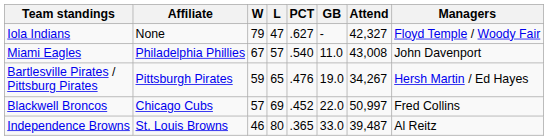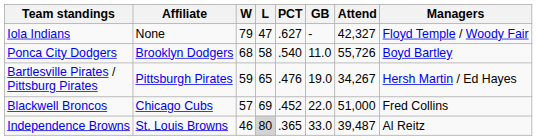 <table class="wikitable">
 <tr>
 <th>Team standings</th>
 <th>Affiliate</th>
 <th>W</th>
 <th>L</th>
 <th>PCT</th>
 <th>GB</th>
 <th>Attend</th>
 <th>Managers</th>
 </tr>
 <tr>
 <td><a href='#'>Iola Indians</a></td>
 <td>None</td>
 <td>79</td>
 <td>47</td>
 <td>.627</td>
 <td>-</td>
 <td>42,327</td>
 <td><a href='#'>Floyd Temple</a> / <a href='#'>Woody Fair</a></td>
 </tr>
 <tr>
-<td><a href='#'>Miami Eagles</a></td>
-<td><a href='#'>Philadelphia Phillies</a></td>
-<td>67</td>
-<td>57</td>
+<td><a href='#'>Ponca City Dodgers</a></td>
+<td><a href='#'>Brooklyn Dodgers</a></td>
+<td>68</td>
+<td>58</td>
 <td>.540</td>
 <td>11.0</td>
-<td>43,008</td>
-<td>John Davenport</td>
+<td>55,726</td>
+<td><a href='#'>Boyd Bartley</a></td>
 </tr>
 <tr>
 <td><a href='#'>Bartlesville Pirates</a> /<br> <a href='#'>Pittsburg Pirates</a></td>
 <td><a href='#'>Pittsburgh Pirates</a></td>
 <td>59</td>
 <td>65</td>
 <td>.476</td>
 <td>19.0</td>
 <td>34,267</td>
 <td><a href='#'>Hersh Martin</a> / Ed Hayes</td>
 </tr>
 <tr>
 <td><a href='#'>Blackwell Broncos</a></td>
 <td><a href='#'>Chicago Cubs</a></td>
 <td>57</td>
 <td>69</td>
 <td>.452</td>
 <td>22.0</td>
-<td>50,997</td>
+<td>51,000</td>
 <td>Fred Collins</td>
 </tr>
 <tr>
 <td><a href='#'>Independence Browns</a></td>
 <td><a href='#'>St. Louis Browns</a></td>
 <td>46</td>
-<td>80</td>
+<td style="background: lightgrey;">80</td>
 <td>.365</td>
 <td>33.0</td>
 <td>39,487</td>
 <td>Al Reitz</td>
 </tr>
 </table>
